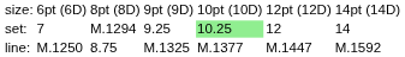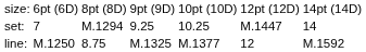 <table style="margin-left:40px;">
 <tr>
 <td>size:</td>
 <td>6pt (6D)</td>
 <td>8pt (8D)</td>
 <td>9pt (9D)</td>
 <td>10pt (10D)</td>
 <td>12pt (12D)</td>
 <td>14pt (14D)</td>
 </tr>
 <tr>
 <td>set:</td>
 <td>7</td>
 <td>M.1294</td>
 <td>9.25</td>
-<td style="background: lightgreen;">10.25</td>
-<td>12</td>
+<td>10.25</td>
+<td>M.1447</td>
 <td>14</td>
 </tr>
 <tr>
 <td>line:</td>
 <td>M.1250</td>
 <td>8.75</td>
 <td>M.1325</td>
 <td>M.1377</td>
-<td>M.1447</td>
+<td>12</td>
 <td>M.1592</td>
 </tr>
 </table>
